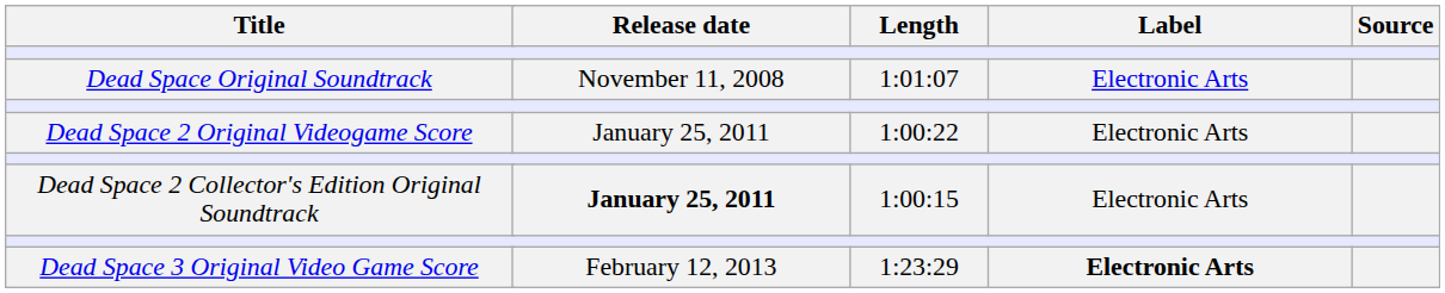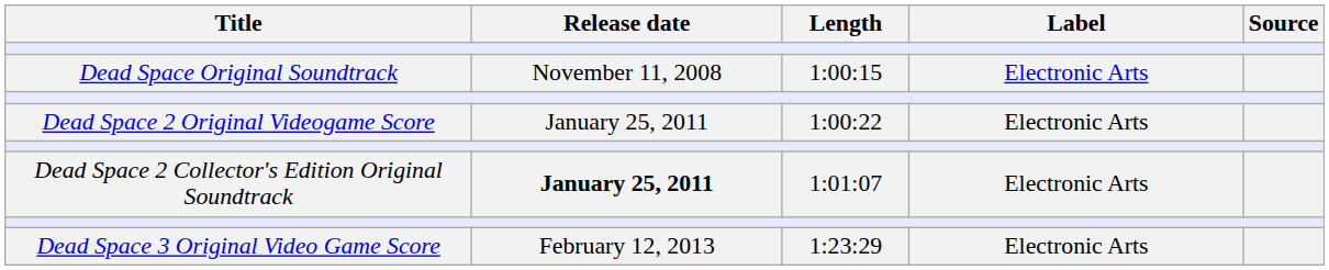 <table class="wikitable" style="width:100%;">
 <tr style="text-align: center;">
 <th colspan="2" style="width:38%;">Title</th>
 <th style="width:25%;">Release date</th>
 <th style="width:10%;">Length</th>
 <th style="width:55%;">Label</th>
 <th style="width:2%;">Source</th>
 </tr>
 <tr>
 <td colspan="6" style="background:#e6e9ff;"></td>
 </tr>
 <tr style="background:#f2f2f2; text-align:center;">
 <td colspan="2"><em><a href='#'>Dead Space Original Soundtrack</a></em></td>
 <td>November 11, 2008</td>
-<td>1:01:07</td>
+<td>1:00:15</td>
 <td><a href='#'>Electronic Arts</a></td>
 <td></td>
 </tr>
 <tr>
 <td colspan="6" style="background:#e6e9ff;"></td>
 </tr>
 <tr style="background:#f2f2f2; text-align:center;">
 <td colspan="2"><em><a href='#'>Dead Space 2 Original Videogame Score</a></em></td>
 <td>January 25, 2011</td>
 <td>1:00:22</td>
 <td>Electronic Arts</td>
 <td></td>
 </tr>
 <tr>
 <td colspan="6" style="background:#e6e9ff;"></td>
 </tr>
 <tr style="background:#f2f2f2; text-align:center;">
 <td colspan="2"><em>Dead Space 2 Collector's Edition Original Soundtrack</em></td>
 <td><strong>January 25, 2011</strong></td>
-<td>1:00:15</td>
+<td>1:01:07</td>
 <td>Electronic Arts</td>
 <td></td>
 </tr>
 <tr>
 <td colspan="6" style="background:#e6e9ff;"></td>
 </tr>
 <tr style="background:#f2f2f2; text-align:center;">
 <td colspan="2"><em><a href='#'>Dead Space 3 Original Video Game Score</a></em></td>
 <td>February 12, 2013</td>
 <td>1:23:29</td>
-<td><strong>Electronic Arts</strong></td>
+<td>Electronic Arts</td>
 <td></td>
 </tr>
 </table>
